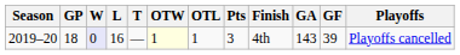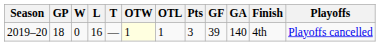 <table class="wikitable">
 <tr>
 <th>Season</th>
 <th>GP</th>
 <th>W</th>
 <th>L</th>
 <th>T</th>
 <th>OTW</th>
 <th>OTL</th>
 <th>Pts</th>
+<th>GF</th>
+<th>GA</th>
 <th>Finish</th>
-<th>GA</th>
-<th>GF</th>
 <th>Playoffs</th>
 </tr>
 <tr>
 <td>2019–20</td>
 <td>18</td>
-<td style="background: lavender;">0</td>
+<td>0</td>
 <td>16</td>
 <td>—</td>
 <td style="background: lightyellow;">1</td>
 <td>1</td>
 <td>3</td>
+<td>39</td>
+<td>140</td>
 <td>4th</td>
-<td>143</td>
-<td>39</td>
 <td><a href='#'>Playoffs cancelled</a></td>
 </tr>
 </table>
